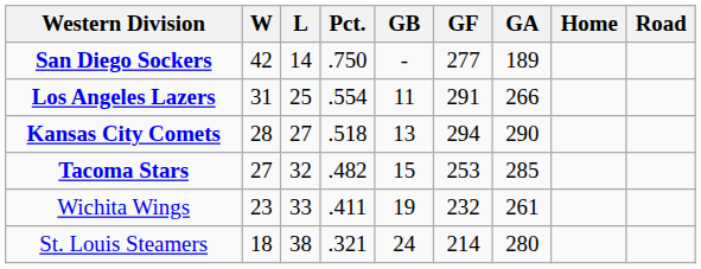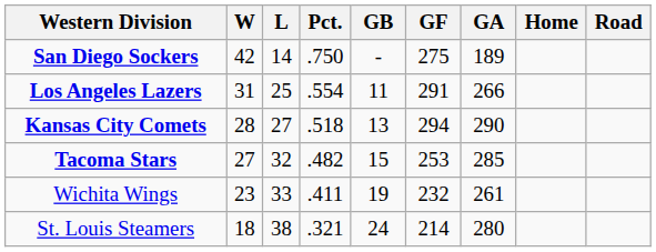 <table class="wikitable" width="470" style="font-size:95%; text-align:center">
 <tr>
 <th width="30%">Western Division</th>
 <th width="5%">W</th>
 <th width="5%">L</th>
 <th width="5%">Pct.</th>
 <th width="7.5%">GB</th>
 <th width="7.5%">GF</th>
 <th width="7.5%">GA</th>
 <th width="7.5%">Home</th>
 <th width="7.5%">Road</th>
 </tr>
 <tr>
 <td><strong><a href='#'>San Diego Sockers</a></strong></td>
 <td>42</td>
 <td>14</td>
 <td>.750</td>
 <td>-</td>
-<td>277</td>
+<td>275</td>
 <td>189</td>
 <td></td>
 <td></td>
 </tr>
 <tr>
 <td><strong><a href='#'>Los Angeles Lazers</a></strong></td>
 <td>31</td>
 <td>25</td>
 <td>.554</td>
 <td>11</td>
 <td>291</td>
 <td>266</td>
 <td></td>
 <td></td>
 </tr>
 <tr>
 <td><strong><a href='#'>Kansas City Comets</a></strong></td>
 <td>28</td>
 <td>27</td>
 <td>.518</td>
 <td>13</td>
 <td>294</td>
 <td>290</td>
 <td></td>
 <td></td>
 </tr>
 <tr>
 <td><strong><a href='#'>Tacoma Stars</a></strong></td>
 <td>27</td>
 <td>32</td>
 <td>.482</td>
 <td>15</td>
 <td>253</td>
 <td>285</td>
 <td></td>
 <td></td>
 </tr>
 <tr>
 <td><a href='#'>Wichita Wings</a></td>
 <td>23</td>
 <td>33</td>
 <td>.411</td>
 <td>19</td>
 <td>232</td>
 <td>261</td>
 <td></td>
 <td></td>
 </tr>
 <tr>
 <td><a href='#'>St. Louis Steamers</a></td>
 <td>18</td>
 <td>38</td>
 <td>.321</td>
 <td>24</td>
 <td>214</td>
 <td>280</td>
 <td></td>
 <td></td>
 </tr>
 </table>
